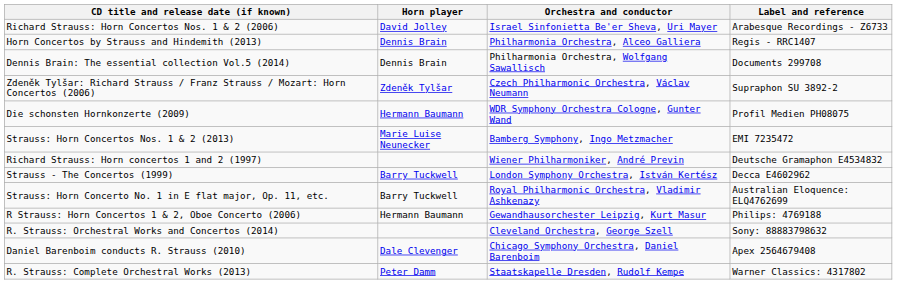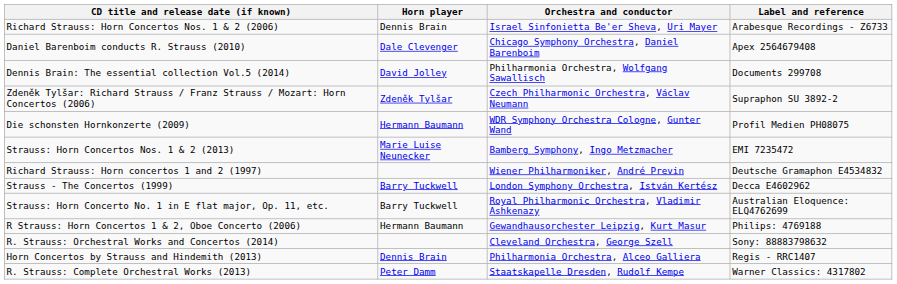 <table class="wikitable">
 <tr>
 <th bgcolor=ececec>CD title and release date (if known)</th>
 <th bgcolor=ececec>Horn player</th>
 <th bgcolor=ececec>Orchestra and conductor</th>
 <th bgcolor=ececec>Label and reference</th>
 </tr>
 <tr>
 <td>Richard Strauss: Horn Concertos Nos. 1 & 2 (2006)</td>
-<td><a href='#'>David Jolley</a></td>
+<td>Dennis Brain</td>
 <td><a href='#'>Israel Sinfonietta Be'er Sheva</a>, <a href='#'>Uri Mayer</a></td>
 <td>Arabesque Recordings - Z6733</td>
 </tr>
 <tr>
-<td>Horn Concertos by Strauss and Hindemith (2013)</td>
-<td><a href='#'>Dennis Brain</a></td>
-<td><a href='#'>Philharmonia Orchestra</a>, <a href='#'>Alceo Galliera</a></td>
-<td>Regis - RRC1407</td>
+<td>Daniel Barenboim conducts R. Strauss (2010)</td>
+<td><a href='#'>Dale Clevenger</a></td>
+<td><a href='#'>Chicago Symphony Orchestra</a>, <a href='#'>Daniel Barenboim</a></td>
+<td>Apex 2564679408</td>
 </tr>
 <tr>
 <td>Dennis Brain: The essential collection Vol.5 (2014)</td>
-<td>Dennis Brain</td>
+<td><a href='#'>David Jolley</a></td>
 <td>Philharmonia Orchestra, <a href='#'>Wolfgang Sawallisch</a></td>
 <td>Documents 299708</td>
 </tr>
 <tr>
 <td>Zdeněk Tylšar: Richard Strauss / Franz Strauss / Mozart: Horn Concertos (2006)</td>
 <td><a href='#'>Zdeněk Tylšar</a></td>
 <td><a href='#'>Czech Philharmonic Orchestra</a>, <a href='#'>Václav Neumann</a></td>
 <td>Supraphon SU 3892-2</td>
 </tr>
 <tr>
 <td>Die schonsten Hornkonzerte (2009)</td>
 <td><a href='#'>Hermann Baumann</a></td>
 <td><a href='#'>WDR Symphony Orchestra Cologne</a>, <a href='#'>Gunter Wand</a></td>
 <td>Profil Medien PH08075</td>
 </tr>
 <tr>
 <td>Strauss: Horn Concertos Nos. 1 & 2 (2013)</td>
 <td><a href='#'>Marie Luise Neunecker</a></td>
 <td><a href='#'>Bamberg Symphony</a>, <a href='#'>Ingo Metzmacher</a></td>
 <td>EMI 7235472</td>
 </tr>
 <tr>
 <td>Richard Strauss: Horn concertos 1 and 2 (1997)</td>
 <td></td>
 <td><a href='#'>Wiener Philharmoniker</a>, <a href='#'>André Previn</a></td>
 <td>Deutsche Gramaphon E4534832</td>
 </tr>
 <tr>
 <td>Strauss - The Concertos (1999)</td>
 <td><a href='#'>Barry Tuckwell</a></td>
 <td><a href='#'>London Symphony Orchestra</a>, <a href='#'>István Kertész</a></td>
 <td>Decca E4602962</td>
 </tr>
 <tr>
 <td>Strauss: Horn Concerto No. 1 in E flat major, Op. 11, etc.</td>
 <td>Barry Tuckwell</td>
 <td><a href='#'>Royal Philharmonic Orchestra</a>, <a href='#'>Vladimir Ashkenazy</a></td>
 <td>Australian Eloquence: ELQ4762699</td>
 </tr>
 <tr>
 <td>R Strauss: Horn Concertos 1 & 2, Oboe Concerto (2006)</td>
 <td>Hermann Baumann</td>
 <td><a href='#'>Gewandhausorchester Leipzig</a>, <a href='#'>Kurt Masur</a></td>
 <td>Philips: 4769188</td>
 </tr>
 <tr>
 <td>R. Strauss: Orchestral Works and Concertos (2014)</td>
 <td></td>
 <td><a href='#'>Cleveland Orchestra</a>, <a href='#'>George Szell</a></td>
 <td>Sony: 88883798632</td>
 </tr>
 <tr>
-<td>Daniel Barenboim conducts R. Strauss (2010)</td>
-<td><a href='#'>Dale Clevenger</a></td>
-<td><a href='#'>Chicago Symphony Orchestra</a>, <a href='#'>Daniel Barenboim</a></td>
-<td>Apex 2564679408</td>
+<td>Horn Concertos by Strauss and Hindemith (2013)</td>
+<td><a href='#'>Dennis Brain</a></td>
+<td><a href='#'>Philharmonia Orchestra</a>, <a href='#'>Alceo Galliera</a></td>
+<td>Regis - RRC1407</td>
 </tr>
 <tr>
 <td>R. Strauss: Complete Orchestral Works (2013)</td>
 <td><a href='#'>Peter Damm</a></td>
 <td><a href='#'>Staatskapelle Dresden</a>, <a href='#'>Rudolf Kempe</a></td>
 <td>Warner Classics: 4317802</td>
 </tr>
 </table>
